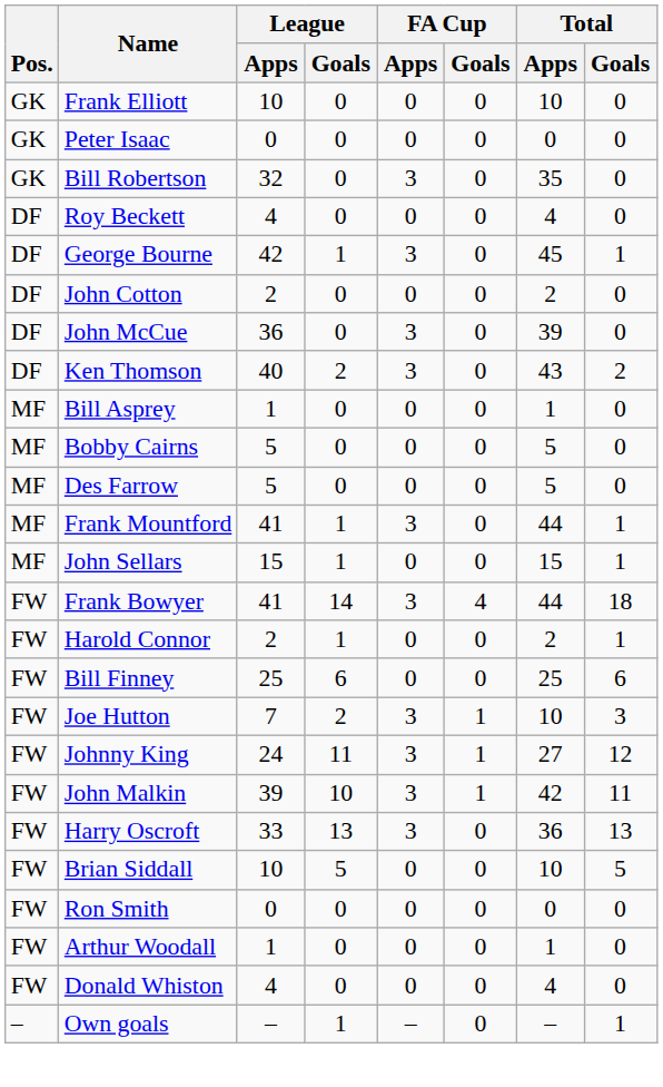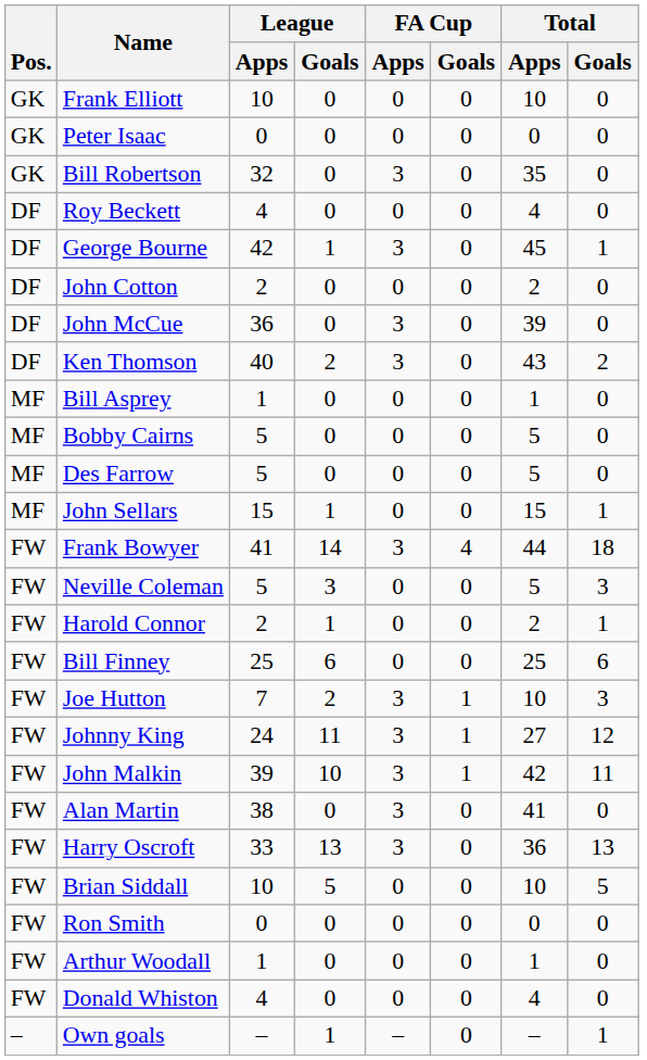 <table class="wikitable" style="text-align:center">
 <tr>
 <th rowspan="2" valign="bottom">Pos.</th>
 <th rowspan="2">Name</th>
 <th colspan="2" width="85">League</th>
 <th colspan="2" width="85">FA Cup</th>
 <th colspan="2" width="85">Total</th>
 </tr>
 <tr>
 <th>Apps</th>
 <th>Goals</th>
 <th>Apps</th>
 <th>Goals</th>
 <th>Apps</th>
 <th>Goals</th>
 </tr>
 <tr>
 <td align="left">GK</td>
 <td align="left"> <a href='#'>Frank Elliott</a></td>
 <td>10</td>
 <td>0</td>
 <td>0</td>
 <td>0</td>
 <td>10</td>
 <td>0</td>
 </tr>
 <tr>
 <td align="left">GK</td>
 <td align="left"> <a href='#'>Peter Isaac</a></td>
 <td>0</td>
 <td>0</td>
 <td>0</td>
 <td>0</td>
 <td>0</td>
 <td>0</td>
 </tr>
 <tr>
 <td align="left">GK</td>
 <td align="left"> <a href='#'>Bill Robertson</a></td>
 <td>32</td>
 <td>0</td>
 <td>3</td>
 <td>0</td>
 <td>35</td>
 <td>0</td>
 </tr>
 <tr>
 <td align="left">DF</td>
 <td align="left"> <a href='#'>Roy Beckett</a></td>
 <td>4</td>
 <td>0</td>
 <td>0</td>
 <td>0</td>
 <td>4</td>
 <td>0</td>
 </tr>
 <tr>
 <td align="left">DF</td>
 <td align="left"> <a href='#'>George Bourne</a></td>
 <td>42</td>
 <td>1</td>
 <td>3</td>
 <td>0</td>
 <td>45</td>
 <td>1</td>
 </tr>
 <tr>
 <td align="left">DF</td>
 <td align="left"> <a href='#'>John Cotton</a></td>
 <td>2</td>
 <td>0</td>
 <td>0</td>
 <td>0</td>
 <td>2</td>
 <td>0</td>
 </tr>
 <tr>
 <td align="left">DF</td>
 <td align="left"> <a href='#'>John McCue</a></td>
 <td>36</td>
 <td>0</td>
 <td>3</td>
 <td>0</td>
 <td>39</td>
 <td>0</td>
 </tr>
 <tr>
 <td align="left">DF</td>
 <td align="left"> <a href='#'>Ken Thomson</a></td>
 <td>40</td>
 <td>2</td>
 <td>3</td>
 <td>0</td>
 <td>43</td>
 <td>2</td>
 </tr>
 <tr>
 <td align="left">MF</td>
 <td align="left"> <a href='#'>Bill Asprey</a></td>
 <td>1</td>
 <td>0</td>
 <td>0</td>
 <td>0</td>
 <td>1</td>
 <td>0</td>
 </tr>
 <tr>
 <td align="left">MF</td>
 <td align="left"> <a href='#'>Bobby Cairns</a></td>
 <td>5</td>
 <td>0</td>
 <td>0</td>
 <td>0</td>
 <td>5</td>
 <td>0</td>
 </tr>
 <tr>
 <td align="left">MF</td>
 <td align="left"> <a href='#'>Des Farrow</a></td>
 <td>5</td>
 <td>0</td>
 <td>0</td>
 <td>0</td>
 <td>5</td>
 <td>0</td>
 </tr>
 <tr>
 <td align="left">MF</td>
-<td align="left"> <a href='#'>Frank Mountford</a></td>
-<td>41</td>
-<td>1</td>
-<td>3</td>
-<td>0</td>
-<td>44</td>
-<td>1</td>
-</tr>
-<tr>
-<td align="left">MF</td>
 <td align="left"> <a href='#'>John Sellars</a></td>
 <td>15</td>
 <td>1</td>
 <td>0</td>
 <td>0</td>
 <td>15</td>
 <td>1</td>
 </tr>
 <tr>
 <td align="left">FW</td>
 <td align="left"> <a href='#'>Frank Bowyer</a></td>
 <td>41</td>
 <td>14</td>
 <td>3</td>
 <td>4</td>
 <td>44</td>
 <td>18</td>
+</tr>
+<tr>
+<td align="left">FW</td>
+<td align="left"> <a href='#'>Neville Coleman</a></td>
+<td>5</td>
+<td>3</td>
+<td>0</td>
+<td>0</td>
+<td>5</td>
+<td>3</td>
 </tr>
 <tr>
 <td align="left">FW</td>
 <td align="left"> <a href='#'>Harold Connor</a></td>
 <td>2</td>
 <td>1</td>
 <td>0</td>
 <td>0</td>
 <td>2</td>
 <td>1</td>
 </tr>
 <tr>
 <td align="left">FW</td>
 <td align="left"> <a href='#'>Bill Finney</a></td>
 <td>25</td>
 <td>6</td>
 <td>0</td>
 <td>0</td>
 <td>25</td>
 <td>6</td>
 </tr>
 <tr>
 <td align="left">FW</td>
 <td align="left"> <a href='#'>Joe Hutton</a></td>
 <td>7</td>
 <td>2</td>
 <td>3</td>
 <td>1</td>
 <td>10</td>
 <td>3</td>
 </tr>
 <tr>
 <td align="left">FW</td>
 <td align="left"> <a href='#'>Johnny King</a></td>
 <td>24</td>
 <td>11</td>
 <td>3</td>
 <td>1</td>
 <td>27</td>
 <td>12</td>
 </tr>
 <tr>
 <td align="left">FW</td>
 <td align="left"> <a href='#'>John Malkin</a></td>
 <td>39</td>
 <td>10</td>
 <td>3</td>
 <td>1</td>
 <td>42</td>
 <td>11</td>
+</tr>
+<tr>
+<td align="left">FW</td>
+<td align="left"> <a href='#'>Alan Martin</a></td>
+<td>38</td>
+<td>0</td>
+<td>3</td>
+<td>0</td>
+<td>41</td>
+<td>0</td>
 </tr>
 <tr>
 <td align="left">FW</td>
 <td align="left"> <a href='#'>Harry Oscroft</a></td>
 <td>33</td>
 <td>13</td>
 <td>3</td>
 <td>0</td>
 <td>36</td>
 <td>13</td>
 </tr>
 <tr>
 <td align="left">FW</td>
 <td align="left"> <a href='#'>Brian Siddall</a></td>
 <td>10</td>
 <td>5</td>
 <td>0</td>
 <td>0</td>
 <td>10</td>
 <td>5</td>
 </tr>
 <tr>
 <td align="left">FW</td>
 <td align="left"> <a href='#'>Ron Smith</a></td>
 <td>0</td>
 <td>0</td>
 <td>0</td>
 <td>0</td>
 <td>0</td>
 <td>0</td>
 </tr>
 <tr>
 <td align="left">FW</td>
 <td align="left"> <a href='#'>Arthur Woodall</a></td>
 <td>1</td>
 <td>0</td>
 <td>0</td>
 <td>0</td>
 <td>1</td>
 <td>0</td>
 </tr>
 <tr>
 <td align="left">FW</td>
 <td align="left"> <a href='#'>Donald Whiston</a></td>
 <td>4</td>
 <td>0</td>
 <td>0</td>
 <td>0</td>
 <td>4</td>
 <td>0</td>
 </tr>
 <tr>
 <td align="left">–</td>
 <td align="left"><a href='#'>Own goals</a></td>
 <td>–</td>
 <td>1</td>
 <td>–</td>
 <td>0</td>
 <td>–</td>
 <td>1</td>
 </tr>
 </table>
